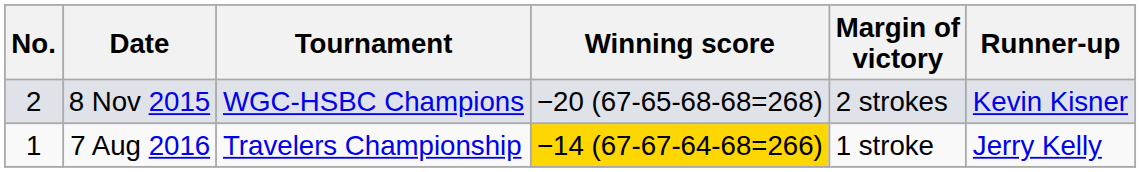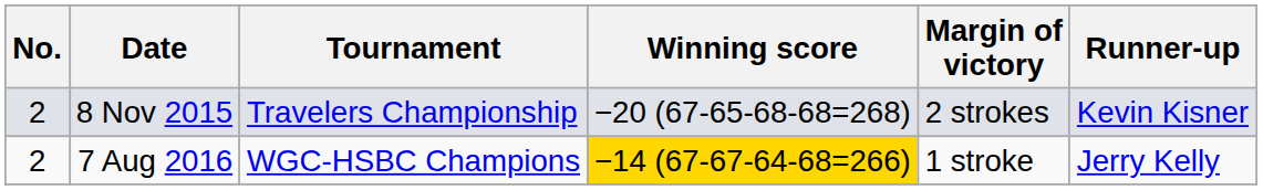 <table class="wikitable" style="font-size:95%;">
 <tr>
 <th>No.</th>
 <th>Date</th>
 <th>Tournament</th>
 <th>Winning score</th>
 <th>Margin of<br>victory</th>
 <th>Runner-up</th>
 </tr>
 <tr style="background:#dfe2e9;">
 <td align=center>2</td>
 <td align=right>8 Nov <a href='#'>2015</a></td>
-<td><a href='#'>WGC-HSBC Champions</a></td>
+<td><a href='#'>Travelers Championship</a></td>
 <td>−20 (67-65-68-68=268)</td>
 <td>2 strokes</td>
 <td> <a href='#'>Kevin Kisner</a></td>
 </tr>
 <tr>
-<td align=center>1</td>
+<td align=center>2</td>
 <td align=right>7 Aug <a href='#'>2016</a></td>
-<td><a href='#'>Travelers Championship</a></td>
+<td><a href='#'>WGC-HSBC Champions</a></td>
 <td style="background: gold;">−14 (67-67-64-68=266)</td>
 <td>1 stroke</td>
 <td> <a href='#'>Jerry Kelly</a></td>
 </tr>
 </table>
